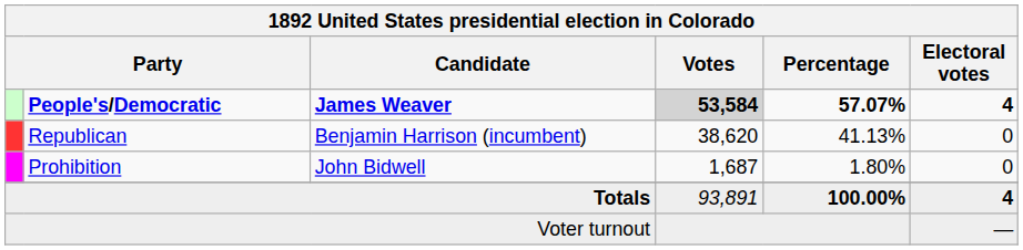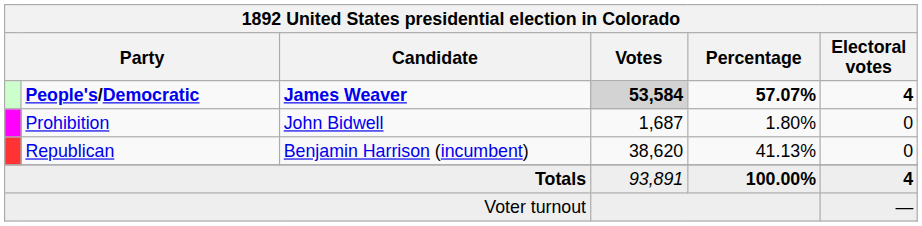 <table class="wikitable" style="font-size: 95%;">
 <tr>
 <th colspan="6">1892 United States presidential election in Colorado</th>
 </tr>
 <tr>
 <th colspan="2" style="width: 15em">Party</th>
 <th style="width: 17em">Candidate</th>
 <th style="width: 5em">Votes</th>
 <th style="width: 7em">Percentage</th>
 <th style="width: 5em">Electoral votes</th>
 </tr>
 <tr>
 <th style="background-color:#CCFFCC; width: 3px"></th>
 <td style="width: 130px"><strong><a href='#'>People's</a>/<a href='#'>Democratic</a></strong></td>
 <td><strong><a href='#'>James Weaver</a></strong></td>
 <td align="right" style="background: lightgrey;"><strong>53,584</strong></td>
 <td align="right"><strong>57.07%</strong></td>
 <td align="right"><strong>4</strong></td>
 </tr>
 <tr>
+<th style="background-color:#FF00FF; width: 3px"></th>
+<td style="width: 130px"><a href='#'>Prohibition</a></td>
+<td><a href='#'>John Bidwell</a></td>
+<td align="right">1,687</td>
+<td align="right">1.80%</td>
+<td align="right">0</td>
+</tr>
+<tr>
 <th style="background-color:#FF3333; width: 3px"></th>
 <td style="width: 130px"><a href='#'>Republican</a></td>
 <td><a href='#'>Benjamin Harrison</a> (<a href='#'>incumbent</a>)</td>
 <td align="right">38,620</td>
 <td align="right">41.13%</td>
-<td align="right">0</td>
-</tr>
-<tr>
-<th style="background-color:#FF00FF; width: 3px"></th>
-<td style="width: 130px"><a href='#'>Prohibition</a></td>
-<td><a href='#'>John Bidwell</a></td>
-<td align="right">1,687</td>
-<td align="right">1.80%</td>
 <td align="right">0</td>
 </tr>
 <tr>
 </tr>
 <tr bgcolor="#EEEEEE">
 <td colspan="3" align="right"><strong>Totals</strong></td>
 <td align="right"><em>93,891</em></td>
 <td align="right"><strong>100.00%</strong></td>
 <td align="right"><strong>4</strong></td>
 </tr>
 <tr bgcolor="#EEEEEE">
 <td colspan="3" align="right">Voter turnout</td>
 <td colspan="2" align="right"></td>
 <td align="right">—</td>
 </tr>
 </table>
